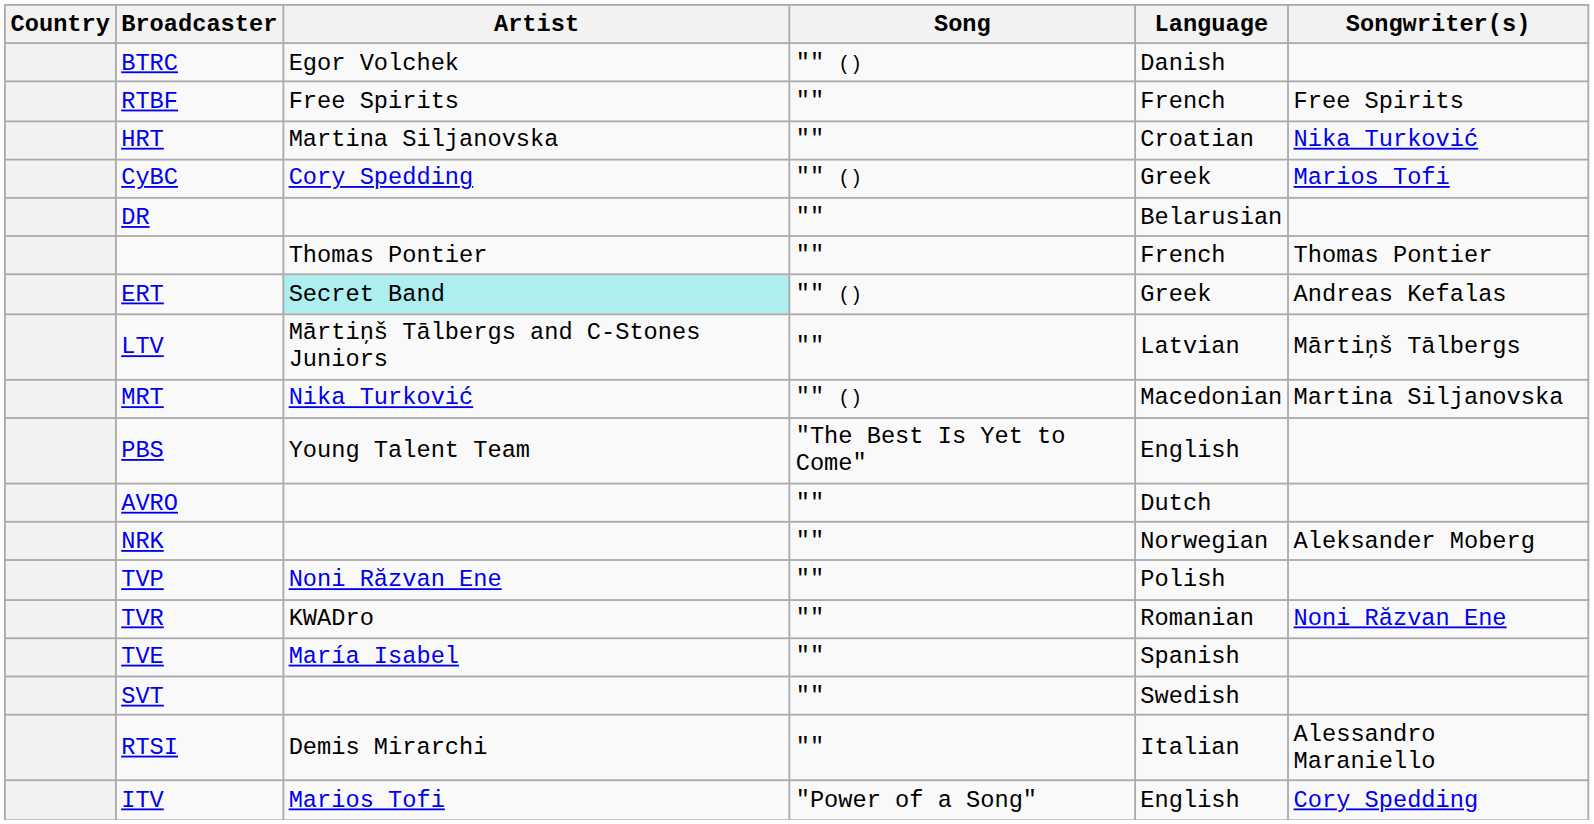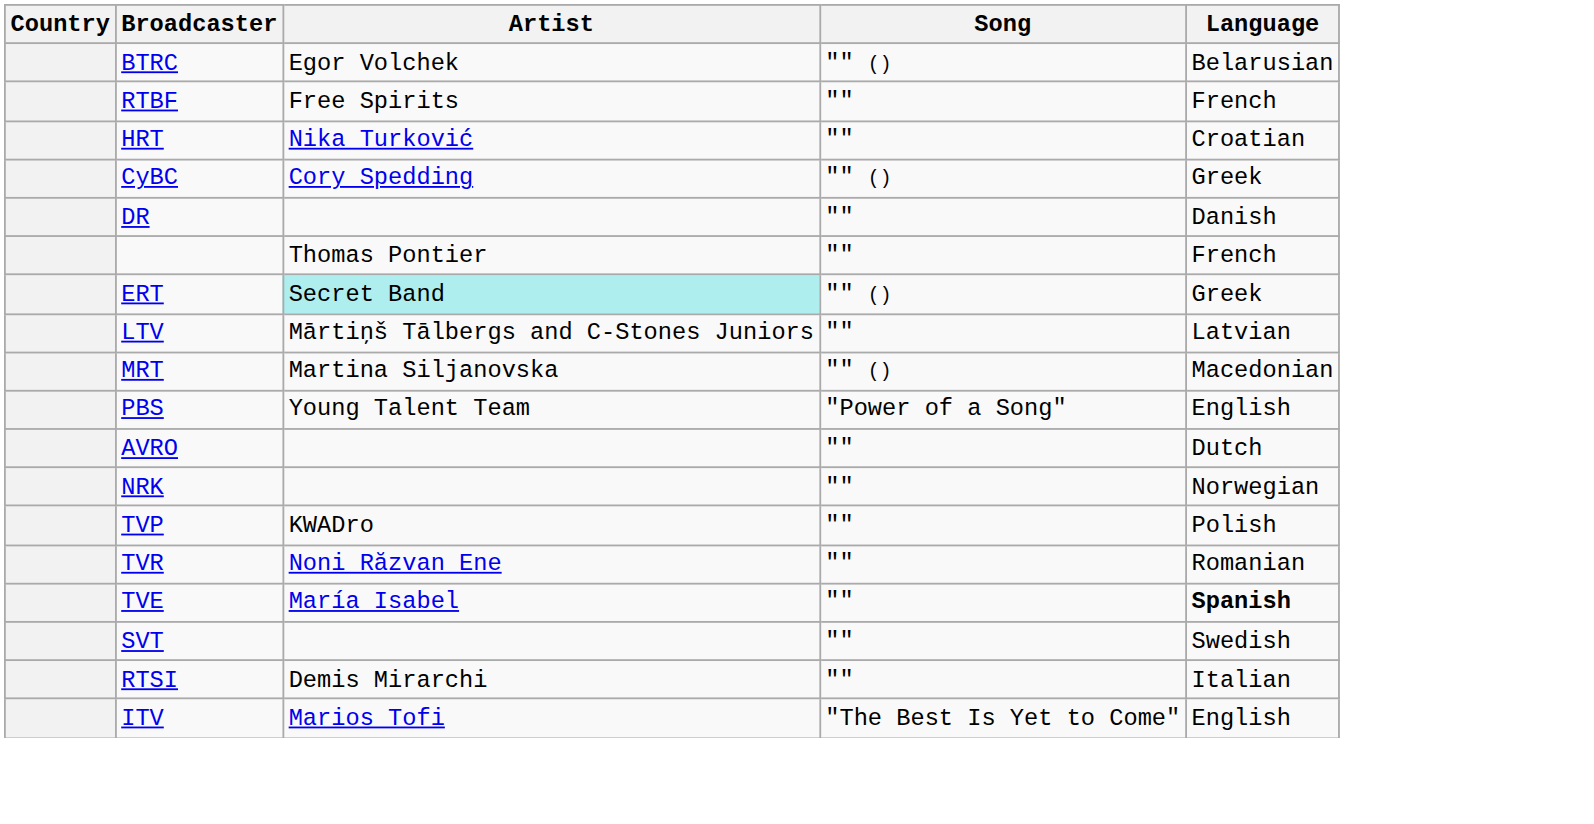 <table class="wikitable plainrowheaders">
 <tr>
 <th>Country</th>
 <th>Broadcaster</th>
 <th>Artist</th>
 <th>Song</th>
 <th>Language</th>
-<th>Songwriter(s)</th>
 </tr>
 <tr>
 <th scope="row"></th>
 <td><a href='#'>BTRC</a></td>
 <td>Egor Volchek</td>
 <td>"" <small>()</small></td>
-<td>Danish</td>
-<td></td>
+<td>Belarusian</td>
 </tr>
 <tr>
 <th scope="row"></th>
 <td><a href='#'>RTBF</a></td>
 <td>Free Spirits</td>
 <td>""</td>
 <td>French</td>
-<td>Free Spirits</td>
 </tr>
 <tr>
 <th scope="row"></th>
 <td><a href='#'>HRT</a></td>
-<td>Martina Siljanovska</td>
+<td><a href='#'>Nika Turković</a></td>
 <td>""</td>
 <td>Croatian</td>
-<td><a href='#'>Nika Turković</a></td>
 </tr>
 <tr>
 <th scope="row"></th>
 <td><a href='#'>CyBC</a></td>
 <td><a href='#'>Cory Spedding</a></td>
 <td>"" <small>()</small></td>
 <td>Greek</td>
-<td><a href='#'>Marios Tofi</a></td>
 </tr>
 <tr>
 <th scope="row"></th>
 <td><a href='#'>DR</a></td>
 <td></td>
 <td>""</td>
-<td>Belarusian</td>
-<td></td>
+<td>Danish</td>
 </tr>
 <tr>
 <th scope="row"></th>
 <td></td>
 <td>Thomas Pontier</td>
 <td>""</td>
 <td>French</td>
-<td>Thomas Pontier</td>
 </tr>
 <tr>
 <th scope="row"></th>
 <td><a href='#'>ERT</a></td>
 <td style="background: paleturquoise;">Secret Band</td>
 <td>"" <small>()</small></td>
 <td>Greek</td>
-<td>Andreas Kefalas</td>
 </tr>
 <tr>
 <th scope="row"></th>
 <td><a href='#'>LTV</a></td>
 <td>Mārtiņš Tālbergs and C-Stones Juniors</td>
 <td>""</td>
 <td>Latvian</td>
-<td>Mārtiņš Tālbergs</td>
 </tr>
 <tr>
 <th scope="row"></th>
 <td><a href='#'>MRT</a></td>
-<td><a href='#'>Nika Turković</a></td>
+<td>Martina Siljanovska</td>
 <td>"" <small>()</small></td>
 <td>Macedonian</td>
-<td>Martina Siljanovska</td>
 </tr>
 <tr>
 <th scope="row"></th>
 <td><a href='#'>PBS</a></td>
 <td>Young Talent Team</td>
-<td>"The Best Is Yet to Come"</td>
+<td>"Power of a Song"</td>
 <td>English</td>
-<td></td>
 </tr>
 <tr>
 <th scope="row"></th>
 <td><a href='#'>AVRO</a></td>
 <td></td>
 <td>""</td>
 <td>Dutch</td>
-<td></td>
 </tr>
 <tr>
 <th scope="row"></th>
 <td><a href='#'>NRK</a></td>
 <td></td>
 <td>""</td>
 <td>Norwegian</td>
-<td>Aleksander Moberg</td>
 </tr>
 <tr>
 <th scope="row"></th>
 <td><a href='#'>TVP</a></td>
-<td><a href='#'>Noni Răzvan Ene</a></td>
+<td>KWADro</td>
 <td>""</td>
 <td>Polish</td>
-<td></td>
 </tr>
 <tr>
 <th scope="row"></th>
 <td><a href='#'>TVR</a></td>
-<td>KWADro</td>
+<td><a href='#'>Noni Răzvan Ene</a></td>
 <td>""</td>
 <td>Romanian</td>
-<td><a href='#'>Noni Răzvan Ene</a></td>
 </tr>
 <tr>
 <th scope="row"></th>
 <td><a href='#'>TVE</a></td>
 <td><a href='#'>María Isabel</a></td>
 <td>""</td>
-<td>Spanish</td>
-<td></td>
+<td><strong>Spanish</strong></td>
 </tr>
 <tr>
 <th scope="row"></th>
 <td><a href='#'>SVT</a></td>
 <td></td>
 <td>""</td>
 <td>Swedish</td>
-<td></td>
 </tr>
 <tr>
 <th scope="row"></th>
 <td><a href='#'>RTSI</a></td>
 <td>Demis Mirarchi</td>
 <td>""</td>
 <td>Italian</td>
-<td>Alessandro Maraniello</td>
 </tr>
 <tr>
 <th scope="row"></th>
 <td><a href='#'>ITV</a></td>
 <td><a href='#'>Marios Tofi</a></td>
-<td>"Power of a Song"</td>
+<td>"The Best Is Yet to Come"</td>
 <td>English</td>
-<td><a href='#'>Cory Spedding</a></td>
 </tr>
 </table>
